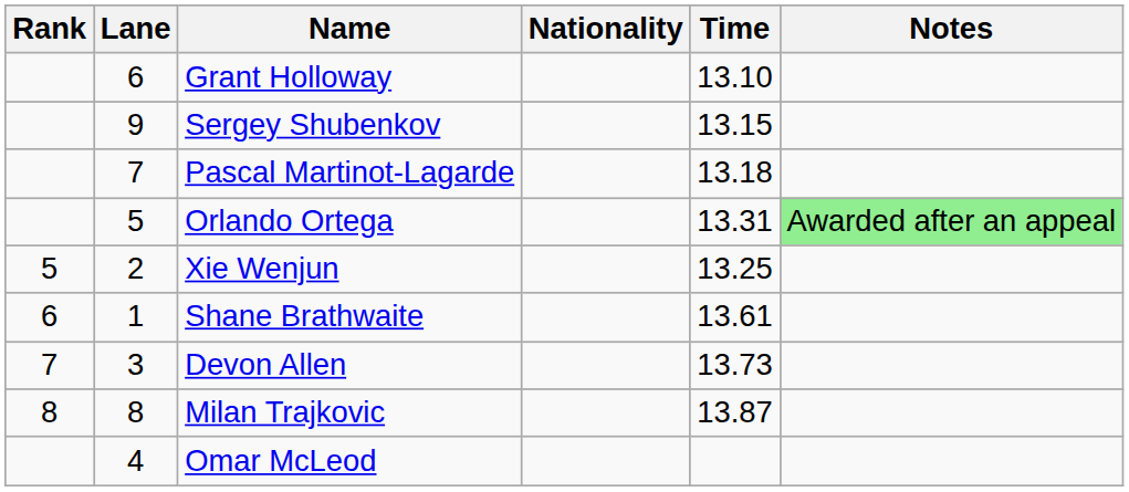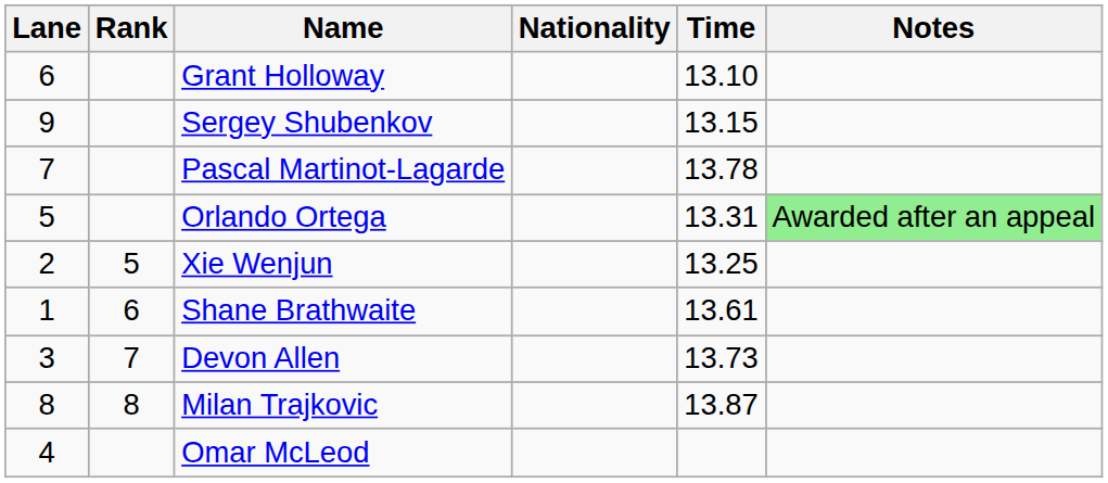 <table class="wikitable sortable" style="text-align:center">
 <tr>
+<th>Lane</th>
 <th>Rank</th>
-<th>Lane</th>
 <th>Name</th>
 <th>Nationality</th>
 <th>Time</th>
 <th>Notes</th>
 </tr>
 <tr>
+<td>6</td>
 <td></td>
-<td>6</td>
 <td align=left><a href='#'>Grant Holloway</a></td>
 <td align=left></td>
 <td>13.10</td>
 <td></td>
 </tr>
 <tr>
+<td>9</td>
 <td></td>
-<td>9</td>
 <td align=left><a href='#'>Sergey Shubenkov</a></td>
 <td align=left></td>
 <td>13.15</td>
 <td></td>
 </tr>
 <tr>
+<td>7</td>
 <td></td>
-<td>7</td>
 <td align=left><a href='#'>Pascal Martinot-Lagarde</a></td>
 <td align=left></td>
-<td>13.18</td>
+<td>13.78</td>
 <td></td>
 </tr>
 <tr>
+<td>5</td>
 <td></td>
-<td>5</td>
 <td align=left><a href='#'>Orlando Ortega</a></td>
 <td align=left></td>
 <td>13.31</td>
 <td style="background: lightgreen;">Awarded after an appeal</td>
 </tr>
 <tr>
+<td>2</td>
 <td>5</td>
-<td>2</td>
 <td align=left><a href='#'>Xie Wenjun</a></td>
 <td align=left></td>
 <td>13.25</td>
 <td></td>
 </tr>
 <tr>
+<td>1</td>
 <td>6</td>
-<td>1</td>
 <td align=left><a href='#'>Shane Brathwaite</a></td>
 <td align=left></td>
 <td>13.61</td>
 <td></td>
 </tr>
 <tr>
+<td>3</td>
 <td>7</td>
-<td>3</td>
 <td align=left><a href='#'>Devon Allen</a></td>
 <td align=left></td>
 <td>13.73</td>
 <td></td>
 </tr>
 <tr>
 <td>8</td>
 <td>8</td>
 <td align=left><a href='#'>Milan Trajkovic</a></td>
 <td align=left></td>
 <td>13.87</td>
 <td></td>
 </tr>
 <tr>
+<td>4</td>
 <td></td>
-<td>4</td>
 <td align=left><a href='#'>Omar McLeod</a></td>
 <td align=left></td>
 <td></td>
 <td></td>
 </tr>
 </table>
